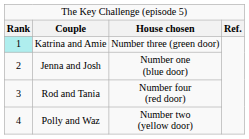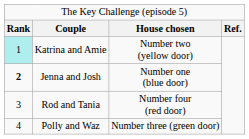 <table class="wikitable" style="text-align:center">
 <tr>
 <td colspan="4">The Key Challenge (episode 5)</td>
 </tr>
 <tr>
 <th>Rank</th>
 <th>Couple</th>
 <th>House chosen</th>
 <th>Ref.</th>
 </tr>
 <tr>
 <td style="background: paleturquoise;">1</td>
 <td>Katrina and Amie</td>
-<td>Number three (green door)</td>
+<td>Number two<br>(yellow door)</td>
 <td rowspan=4></td>
 </tr>
 <tr>
-<td>2</td>
+<td><strong>2</strong></td>
 <td>Jenna and Josh</td>
 <td>Number one<br>(blue door)</td>
 </tr>
 <tr>
 <td>3</td>
 <td>Rod and Tania</td>
 <td>Number four<br>(red door)</td>
 </tr>
 <tr>
 <td>4</td>
 <td>Polly and Waz</td>
-<td>Number two<br>(yellow door)</td>
+<td>Number three (green door)</td>
 </tr>
 </table>
